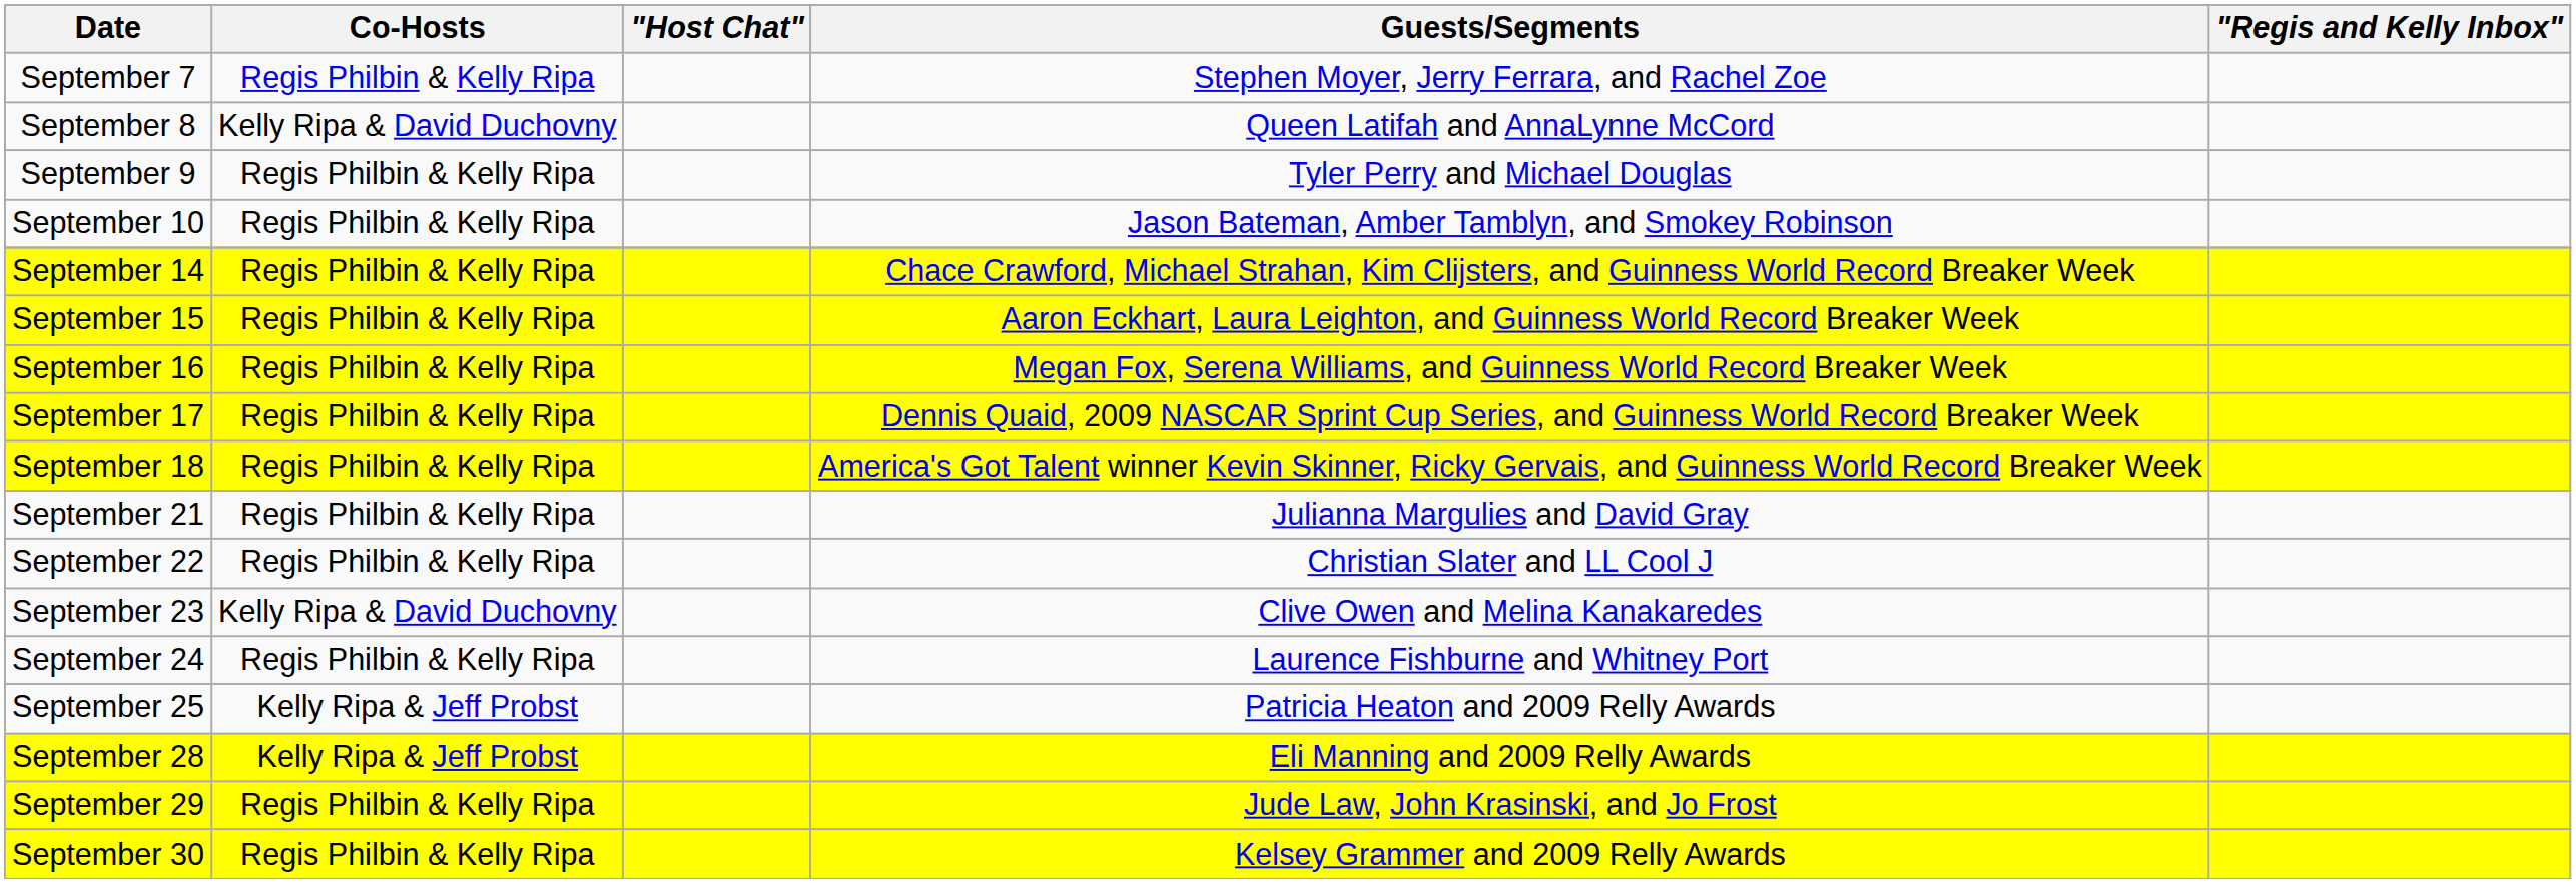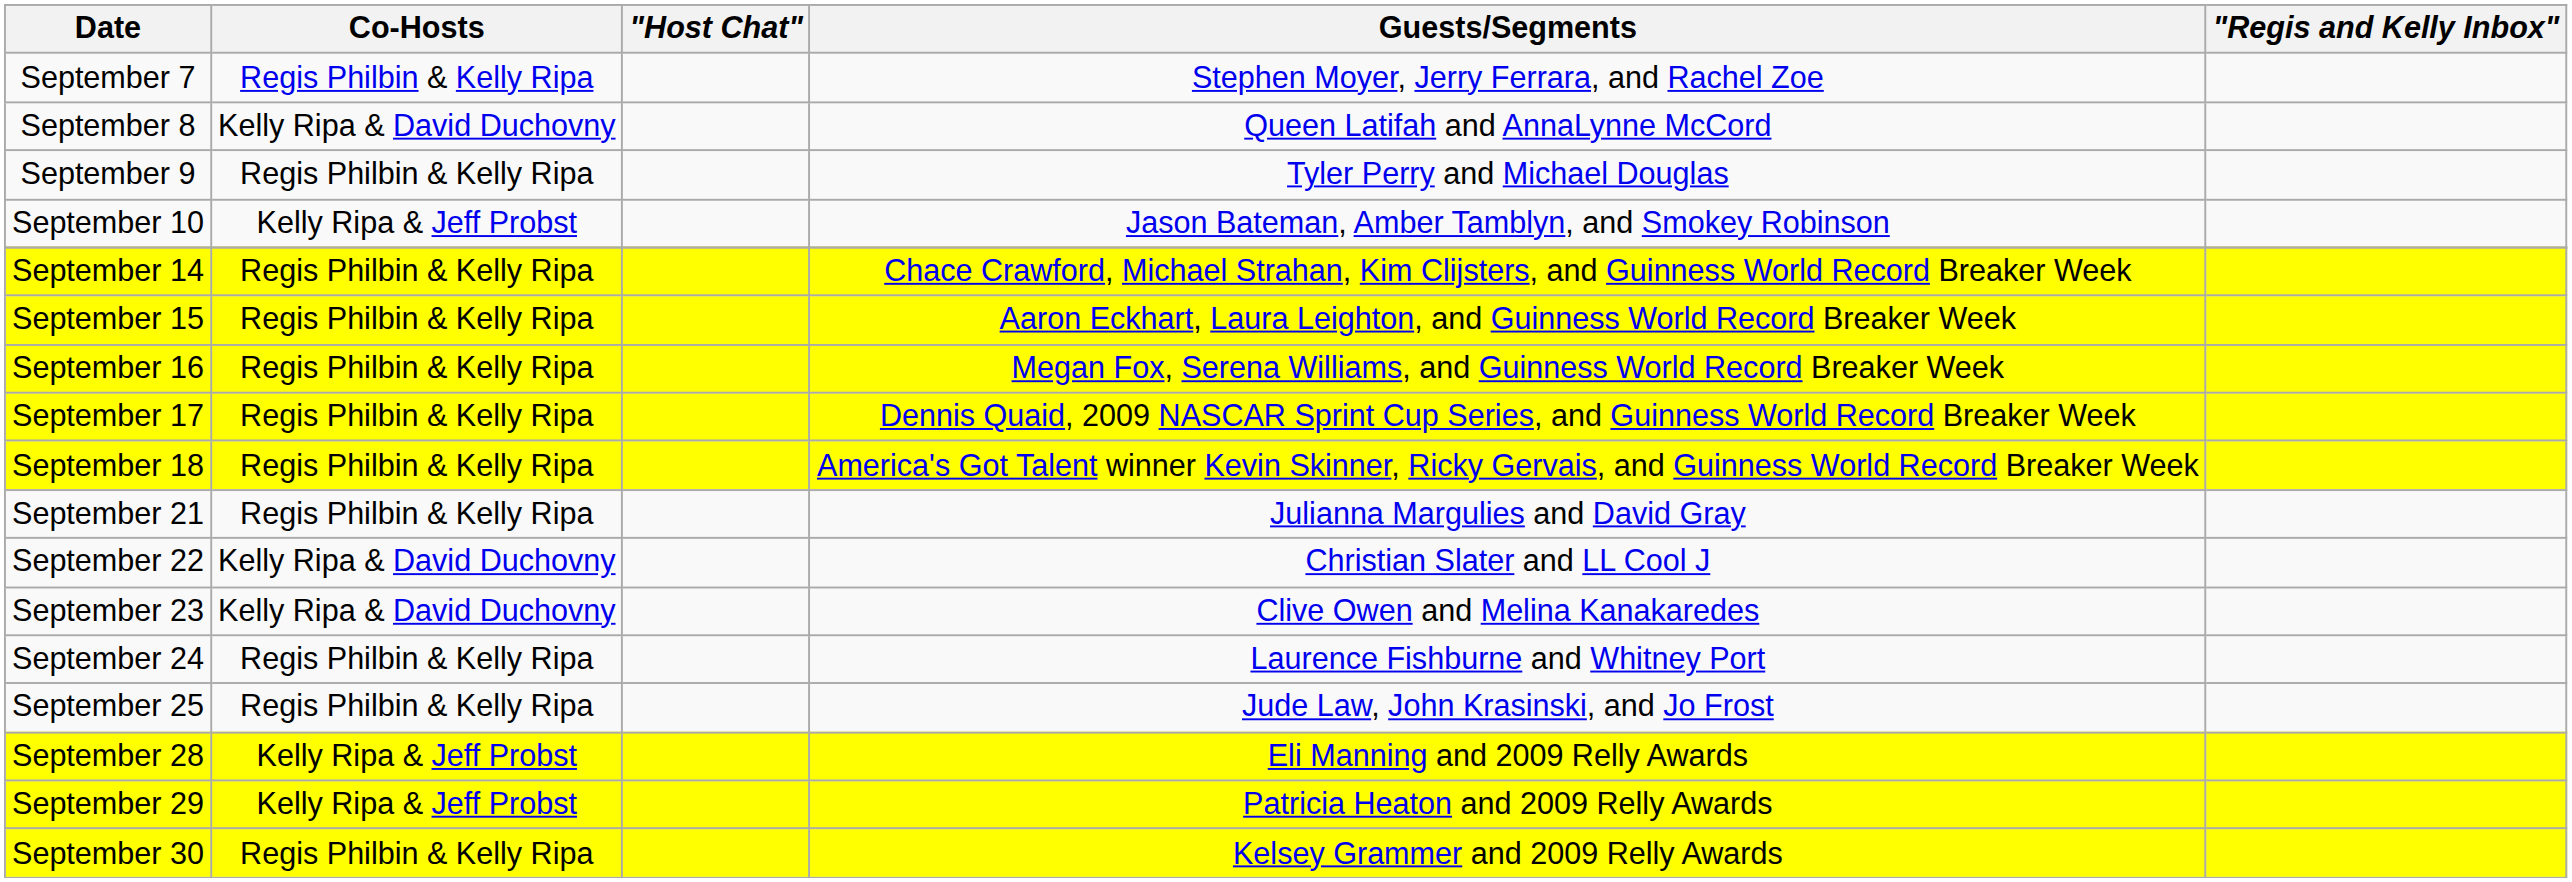 <table class="wikitable sortable" border="1" style="text-align:center">
 <tr>
 <th>Date</th>
 <th>Co-Hosts</th>
 <th><em>"Host Chat"</em></th>
 <th>Guests/Segments</th>
 <th><em>"Regis and Kelly Inbox"</em></th>
 </tr>
 <tr>
 <td>September 7</td>
 <td><a href='#'>Regis Philbin</a> & <a href='#'>Kelly Ripa</a></td>
 <td></td>
 <td><a href='#'>Stephen Moyer</a>, <a href='#'>Jerry Ferrara</a>, and <a href='#'>Rachel Zoe</a></td>
 <td></td>
 </tr>
 <tr>
 <td>September 8</td>
 <td>Kelly Ripa & <a href='#'>David Duchovny</a></td>
 <td></td>
 <td><a href='#'>Queen Latifah</a> and <a href='#'>AnnaLynne McCord</a></td>
 <td></td>
 </tr>
 <tr>
 <td>September 9</td>
 <td>Regis Philbin & Kelly Ripa</td>
 <td></td>
 <td><a href='#'>Tyler Perry</a> and <a href='#'>Michael Douglas</a></td>
 <td></td>
 </tr>
 <tr>
 <td>September 10</td>
-<td>Regis Philbin & Kelly Ripa</td>
+<td>Kelly Ripa & <a href='#'>Jeff Probst</a></td>
 <td></td>
 <td><a href='#'>Jason Bateman</a>, <a href='#'>Amber Tamblyn</a>, and <a href='#'>Smokey Robinson</a></td>
 <td></td>
 </tr>
 <tr>
 </tr>
 <tr bgcolor=yellow>
 <td>September 14</td>
 <td>Regis Philbin & Kelly Ripa</td>
 <td></td>
 <td><a href='#'>Chace Crawford</a>, <a href='#'>Michael Strahan</a>, <a href='#'>Kim Clijsters</a>, and <a href='#'>Guinness World Record</a> Breaker Week</td>
 <td></td>
 </tr>
 <tr bgcolor=yellow>
 <td>September 15</td>
 <td>Regis Philbin & Kelly Ripa</td>
 <td></td>
 <td><a href='#'>Aaron Eckhart</a>, <a href='#'>Laura Leighton</a>, and <a href='#'>Guinness World Record</a> Breaker Week</td>
 <td></td>
 </tr>
 <tr bgcolor=yellow>
 <td>September 16</td>
 <td>Regis Philbin & Kelly Ripa</td>
 <td></td>
 <td><a href='#'>Megan Fox</a>, <a href='#'>Serena Williams</a>, and <a href='#'>Guinness World Record</a> Breaker Week</td>
 <td></td>
 </tr>
 <tr bgcolor=yellow>
 <td>September 17</td>
 <td>Regis Philbin & Kelly Ripa</td>
 <td></td>
 <td><a href='#'>Dennis Quaid</a>, 2009 <a href='#'>NASCAR Sprint Cup Series</a>, and <a href='#'>Guinness World Record</a> Breaker Week</td>
 <td></td>
 </tr>
 <tr bgcolor=yellow>
 <td>September 18</td>
 <td>Regis Philbin & Kelly Ripa</td>
 <td></td>
 <td><a href='#'>America's Got Talent</a> winner <a href='#'>Kevin Skinner</a>, <a href='#'>Ricky Gervais</a>, and <a href='#'>Guinness World Record</a> Breaker Week</td>
 <td></td>
 </tr>
 <tr>
 <td>September 21</td>
 <td>Regis Philbin & Kelly Ripa</td>
 <td></td>
 <td><a href='#'>Julianna Margulies</a> and <a href='#'>David Gray</a></td>
 <td></td>
 </tr>
 <tr>
 <td>September 22</td>
-<td>Regis Philbin & Kelly Ripa</td>
+<td>Kelly Ripa & <a href='#'>David Duchovny</a></td>
 <td></td>
 <td><a href='#'>Christian Slater</a> and <a href='#'>LL Cool J</a></td>
 <td></td>
 </tr>
 <tr>
 <td>September 23</td>
 <td>Kelly Ripa & <a href='#'>David Duchovny</a></td>
 <td></td>
 <td><a href='#'>Clive Owen</a> and <a href='#'>Melina Kanakaredes</a></td>
 <td></td>
 </tr>
 <tr>
 <td>September 24</td>
 <td>Regis Philbin & Kelly Ripa</td>
 <td></td>
 <td><a href='#'>Laurence Fishburne</a> and <a href='#'>Whitney Port</a></td>
 <td></td>
 </tr>
 <tr>
 <td>September 25</td>
-<td>Kelly Ripa & <a href='#'>Jeff Probst</a></td>
+<td>Regis Philbin & Kelly Ripa</td>
 <td></td>
-<td><a href='#'>Patricia Heaton</a> and 2009 Relly Awards</td>
+<td><a href='#'>Jude Law</a>, <a href='#'>John Krasinski</a>, and <a href='#'>Jo Frost</a></td>
 <td></td>
 </tr>
 <tr bgcolor=yellow>
 <td>September 28</td>
 <td>Kelly Ripa & <a href='#'>Jeff Probst</a></td>
 <td></td>
 <td><a href='#'>Eli Manning</a> and 2009 Relly Awards</td>
 <td></td>
 </tr>
 <tr bgcolor=yellow>
 <td>September 29</td>
-<td>Regis Philbin & Kelly Ripa</td>
+<td>Kelly Ripa & <a href='#'>Jeff Probst</a></td>
 <td></td>
-<td><a href='#'>Jude Law</a>, <a href='#'>John Krasinski</a>, and <a href='#'>Jo Frost</a></td>
+<td><a href='#'>Patricia Heaton</a> and 2009 Relly Awards</td>
 <td></td>
 </tr>
 <tr bgcolor=yellow>
 <td>September 30</td>
 <td>Regis Philbin & Kelly Ripa</td>
 <td></td>
 <td><a href='#'>Kelsey Grammer</a> and 2009 Relly Awards</td>
 <td></td>
 </tr>
 </table>
